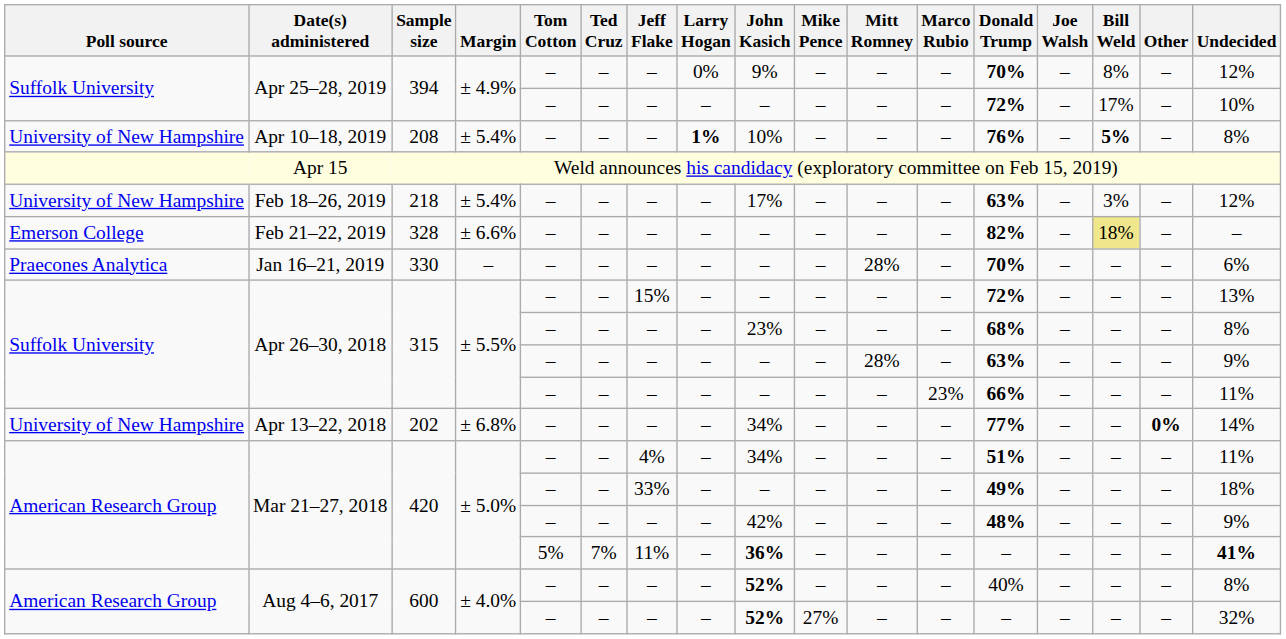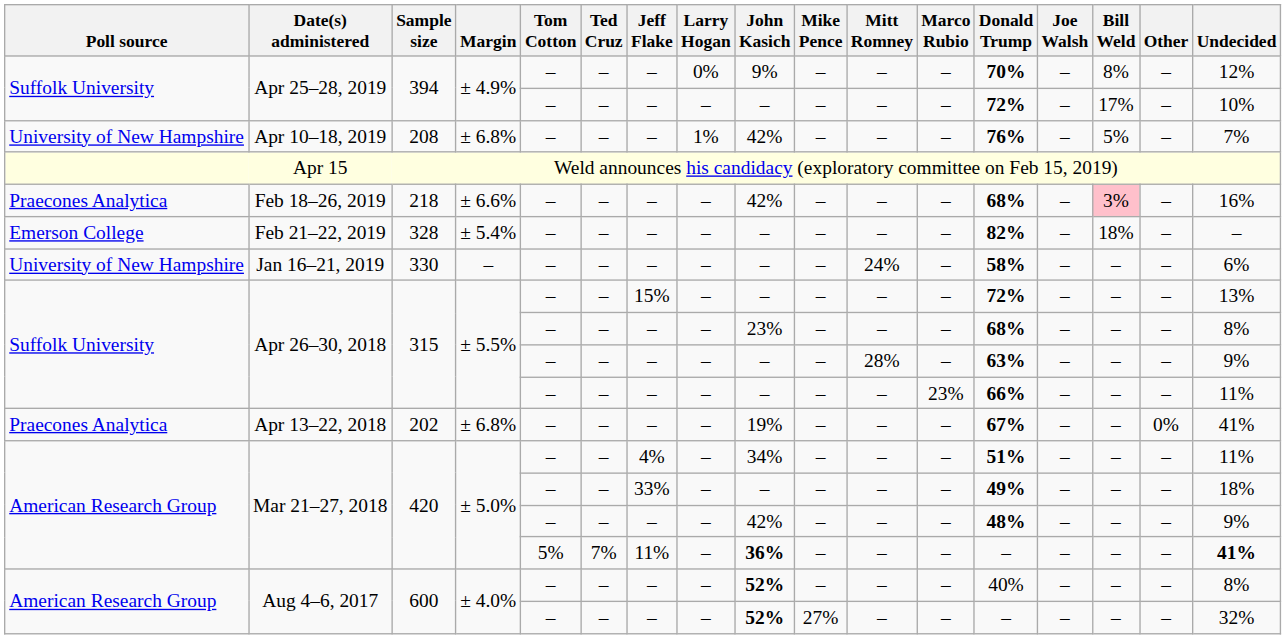 <table class="wikitable" style="font-size:90%;text-align:center;">
 <tr valign=bottom style="font-size:90%;">
 <th>Poll source</th>
 <th>Date(s)<br>administered</th>
 <th>Sample<br>size</th>
 <th>Margin<br></th>
 <th>Tom<br>Cotton</th>
 <th>Ted<br>Cruz</th>
 <th>Jeff<br>Flake</th>
 <th>Larry<br>Hogan</th>
 <th>John<br>Kasich</th>
 <th>Mike<br>Pence</th>
 <th>Mitt<br>Romney</th>
 <th>Marco<br>Rubio</th>
 <th>Donald<br>Trump</th>
 <th>Joe<br>Walsh</th>
 <th>Bill<br>Weld</th>
 <th>Other</th>
 <th>Undecided</th>
 </tr>
 <tr>
 <td rowspan="2" style="text-align:left;"><a href='#'>Suffolk University</a></td>
 <td rowspan="2">Apr 25–28, 2019</td>
 <td rowspan="2">394</td>
 <td rowspan="2">± 4.9%</td>
 <td>–</td>
 <td>–</td>
 <td>–</td>
 <td>0%</td>
 <td>9%</td>
 <td>–</td>
 <td>–</td>
 <td>–</td>
 <td><strong>70%</strong></td>
 <td>–</td>
 <td>8%</td>
 <td>–</td>
 <td>12%</td>
 </tr>
 <tr>
 <td>–</td>
 <td>–</td>
 <td>–</td>
 <td>–</td>
 <td>–</td>
 <td>–</td>
 <td>–</td>
 <td>–</td>
 <td><strong>72%</strong></td>
 <td>–</td>
 <td>17%</td>
 <td>–</td>
 <td>10%</td>
 </tr>
 <tr>
 <td style="text-align:left;"><a href='#'>University of New Hampshire</a></td>
 <td>Apr 10–18, 2019</td>
 <td>208</td>
-<td>± 5.4%</td>
+<td>± 6.8%</td>
 <td>–</td>
 <td>–</td>
 <td>–</td>
-<td><strong>1%</strong></td>
-<td>10%</td>
+<td>1%</td>
+<td>42%</td>
 <td>–</td>
 <td>–</td>
 <td>–</td>
 <td><strong>76%</strong></td>
 <td>–</td>
-<td><strong>5%</strong></td>
+<td>5%</td>
 <td>–</td>
-<td>8%</td>
+<td>7%</td>
 </tr>
 <tr style="background:lightyellow;">
 <td style="border-right-style:hidden;"></td>
 <td style="border-right-style:hidden;">Apr 15</td>
 <td colspan="20">Weld announces <a href='#'>his candidacy</a> (exploratory committee on Feb 15, 2019)</td>
 </tr>
 <tr>
-<td style="text-align:left;"><a href='#'>University of New Hampshire</a></td>
+<td style="text-align:left;"><a href='#'>Praecones Analytica</a></td>
 <td>Feb 18–26, 2019</td>
 <td>218</td>
-<td>± 5.4%</td>
+<td>± 6.6%</td>
 <td>–</td>
 <td>–</td>
 <td>–</td>
 <td>–</td>
-<td>17%</td>
+<td>42%</td>
 <td>–</td>
 <td>–</td>
 <td>–</td>
-<td><strong>63%</strong></td>
+<td><strong>68%</strong></td>
 <td>–</td>
-<td>3%</td>
+<td style="background: pink;">3%</td>
 <td>–</td>
-<td>12%</td>
+<td>16%</td>
 </tr>
 <tr>
 <td style="text-align:left;"><a href='#'>Emerson College</a></td>
 <td>Feb 21–22, 2019</td>
 <td>328</td>
-<td>± 6.6%</td>
+<td>± 5.4%</td>
 <td>–</td>
 <td>–</td>
 <td>–</td>
 <td>–</td>
 <td>–</td>
 <td>–</td>
 <td>–</td>
 <td>–</td>
 <td><strong>82%</strong></td>
 <td>–</td>
-<td style="background: khaki;">18%</td>
+<td>18%</td>
 <td>–</td>
 <td>–</td>
 </tr>
 <tr>
-<td style="text-align:left;"><a href='#'>Praecones Analytica</a></td>
+<td style="text-align:left;"><a href='#'>University of New Hampshire</a></td>
 <td>Jan 16–21, 2019</td>
 <td>330</td>
 <td>–</td>
 <td>–</td>
 <td>–</td>
 <td>–</td>
 <td>–</td>
 <td>–</td>
 <td>–</td>
-<td>28%</td>
+<td>24%</td>
 <td>–</td>
-<td><strong>70%</strong></td>
+<td><strong>58%</strong></td>
 <td>–</td>
 <td>–</td>
 <td>–</td>
 <td>6%</td>
 </tr>
 <tr>
 <td rowspan="4" style="text-align:left;"><a href='#'>Suffolk University</a></td>
 <td rowspan="4">Apr 26–30, 2018</td>
 <td rowspan="4">315</td>
 <td rowspan="4">± 5.5%</td>
 <td>–</td>
 <td>–</td>
 <td>15%</td>
 <td>–</td>
 <td>–</td>
 <td>–</td>
 <td>–</td>
 <td>–</td>
 <td><strong>72%</strong></td>
 <td>–</td>
 <td>–</td>
 <td>–</td>
 <td>13%</td>
 </tr>
 <tr>
 <td>–</td>
 <td>–</td>
 <td>–</td>
 <td>–</td>
 <td>23%</td>
 <td>–</td>
 <td>–</td>
 <td>–</td>
 <td><strong>68%</strong></td>
 <td>–</td>
 <td>–</td>
 <td>–</td>
 <td>8%</td>
 </tr>
 <tr>
 <td>–</td>
 <td>–</td>
 <td>–</td>
 <td>–</td>
 <td>–</td>
 <td>–</td>
 <td>28%</td>
 <td>–</td>
 <td><strong>63%</strong></td>
 <td>–</td>
 <td>–</td>
 <td>–</td>
 <td>9%</td>
 </tr>
 <tr>
 <td>–</td>
 <td>–</td>
 <td>–</td>
 <td>–</td>
 <td>–</td>
 <td>–</td>
 <td>–</td>
 <td>23%</td>
 <td><strong>66%</strong></td>
 <td>–</td>
 <td>–</td>
 <td>–</td>
 <td>11%</td>
 </tr>
 <tr>
-<td style="text-align:left;"><a href='#'>University of New Hampshire</a></td>
+<td style="text-align:left;"><a href='#'>Praecones Analytica</a></td>
 <td>Apr 13–22, 2018</td>
 <td>202</td>
 <td>± 6.8%</td>
 <td>–</td>
 <td>–</td>
 <td>–</td>
 <td>–</td>
-<td>34%</td>
+<td>19%</td>
 <td>–</td>
 <td>–</td>
 <td>–</td>
-<td><strong>77%</strong></td>
+<td><strong>67%</strong></td>
 <td>–</td>
 <td>–</td>
-<td><strong>0%</strong></td>
-<td>14%</td>
+<td>0%</td>
+<td>41%</td>
 </tr>
 <tr>
 <td rowspan="4" style="text-align:left;"><a href='#'>American Research Group</a></td>
 <td rowspan="4">Mar 21–27, 2018</td>
 <td rowspan="4">420</td>
 <td rowspan="4">± 5.0%</td>
 <td>–</td>
 <td>–</td>
 <td>4%</td>
 <td>–</td>
 <td>34%</td>
 <td>–</td>
 <td>–</td>
 <td>–</td>
 <td><strong>51%</strong></td>
 <td>–</td>
 <td>–</td>
 <td>–</td>
 <td>11%</td>
 </tr>
 <tr>
 <td>–</td>
 <td>–</td>
 <td>33%</td>
 <td>–</td>
 <td>–</td>
 <td>–</td>
 <td>–</td>
 <td>–</td>
 <td><strong>49%</strong></td>
 <td>–</td>
 <td>–</td>
 <td>–</td>
 <td>18%</td>
 </tr>
 <tr>
 <td>–</td>
 <td>–</td>
 <td>–</td>
 <td>–</td>
 <td>42%</td>
 <td>–</td>
 <td>–</td>
 <td>–</td>
 <td><strong>48%</strong></td>
 <td>–</td>
 <td>–</td>
 <td>–</td>
 <td>9%</td>
 </tr>
 <tr>
 <td>5%</td>
 <td>7%</td>
 <td>11%</td>
 <td>–</td>
 <td><strong>36%</strong></td>
 <td>–</td>
 <td>–</td>
 <td>–</td>
 <td>–</td>
 <td>–</td>
 <td>–</td>
 <td>–</td>
 <td><strong>41%</strong></td>
 </tr>
 <tr>
 <td rowspan="2" style="text-align:left;"><a href='#'>American Research Group</a></td>
 <td rowspan="2">Aug 4–6, 2017</td>
 <td rowspan="2">600</td>
 <td rowspan="2">± 4.0%</td>
 <td>–</td>
 <td>–</td>
 <td>–</td>
 <td>–</td>
 <td><strong>52%</strong></td>
 <td>–</td>
 <td>–</td>
 <td>–</td>
 <td>40%</td>
 <td>–</td>
 <td>–</td>
 <td>–</td>
 <td>8%</td>
 </tr>
 <tr>
 <td>–</td>
 <td>–</td>
 <td>–</td>
 <td>–</td>
 <td><strong>52%</strong></td>
 <td>27%</td>
 <td>–</td>
 <td>–</td>
 <td>–</td>
 <td>–</td>
 <td>–</td>
 <td>–</td>
 <td>32%</td>
 </tr>
 </table>
